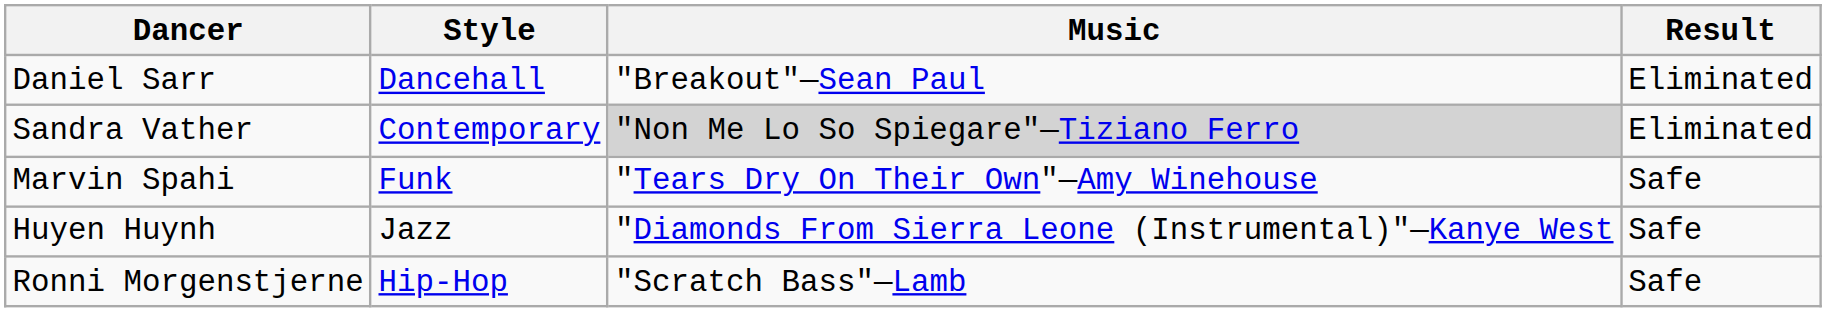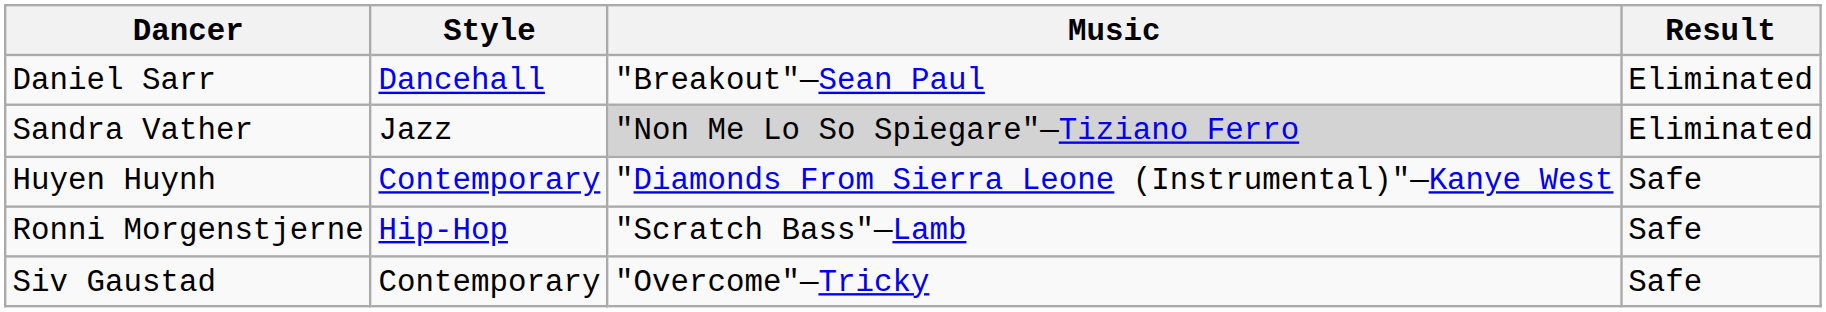 <table class="wikitable">
 <tr>
 <th>Dancer</th>
 <th>Style</th>
 <th>Music</th>
 <th>Result</th>
 </tr>
 <tr>
 <td>Daniel Sarr</td>
 <td><a href='#'>Dancehall</a></td>
 <td>"Breakout"—<a href='#'>Sean Paul</a></td>
 <td>Eliminated</td>
 </tr>
 <tr>
 <td>Sandra Vather</td>
-<td><a href='#'>Contemporary</a></td>
+<td>Jazz</td>
 <td style="background: lightgrey;">"Non Me Lo So Spiegare"—<a href='#'>Tiziano Ferro</a></td>
 <td>Eliminated</td>
 </tr>
 <tr>
-<td>Marvin Spahi</td>
-<td><a href='#'>Funk</a></td>
-<td>"<a href='#'>Tears Dry On Their Own</a>"—<a href='#'>Amy Winehouse</a></td>
-<td>Safe</td>
-</tr>
-<tr>
 <td>Huyen Huynh</td>
-<td>Jazz</td>
+<td><a href='#'>Contemporary</a></td>
 <td>"<a href='#'>Diamonds From Sierra Leone</a> (Instrumental)"—<a href='#'>Kanye West</a></td>
 <td>Safe</td>
 </tr>
 <tr>
 <td>Ronni Morgenstjerne</td>
 <td><a href='#'>Hip-Hop</a></td>
 <td>"Scratch Bass"—<a href='#'>Lamb</a></td>
 <td>Safe</td>
 </tr>
+<tr>
+<td>Siv Gaustad</td>
+<td>Contemporary</td>
+<td>"Overcome"—<a href='#'>Tricky</a></td>
+<td>Safe</td>
+</tr>
 </table>
